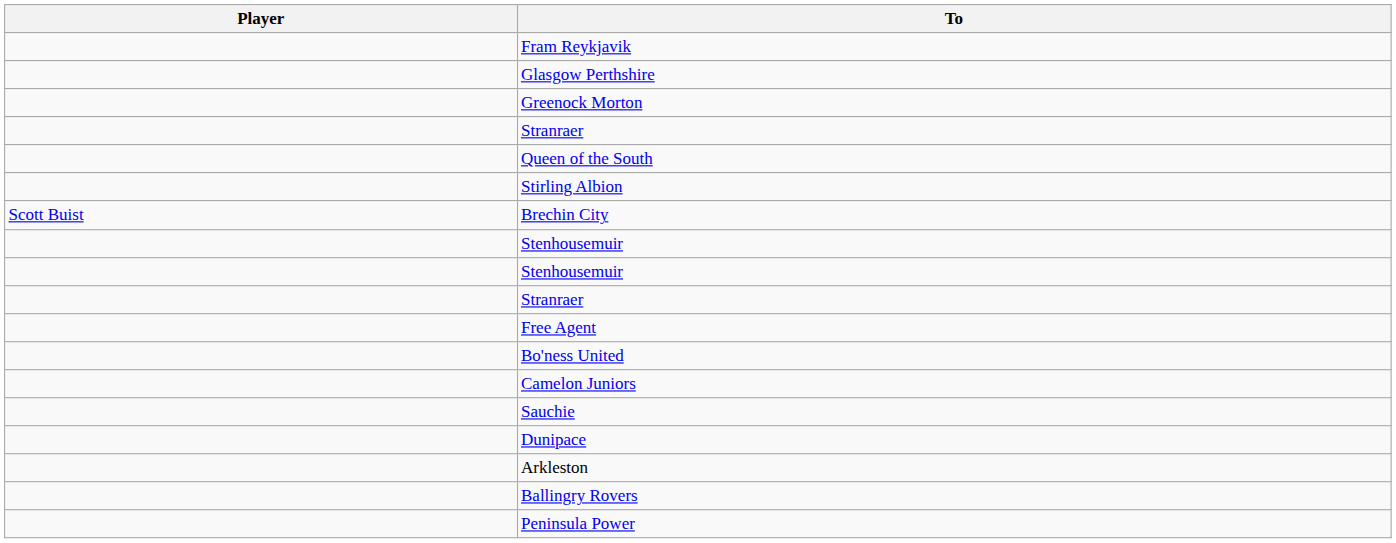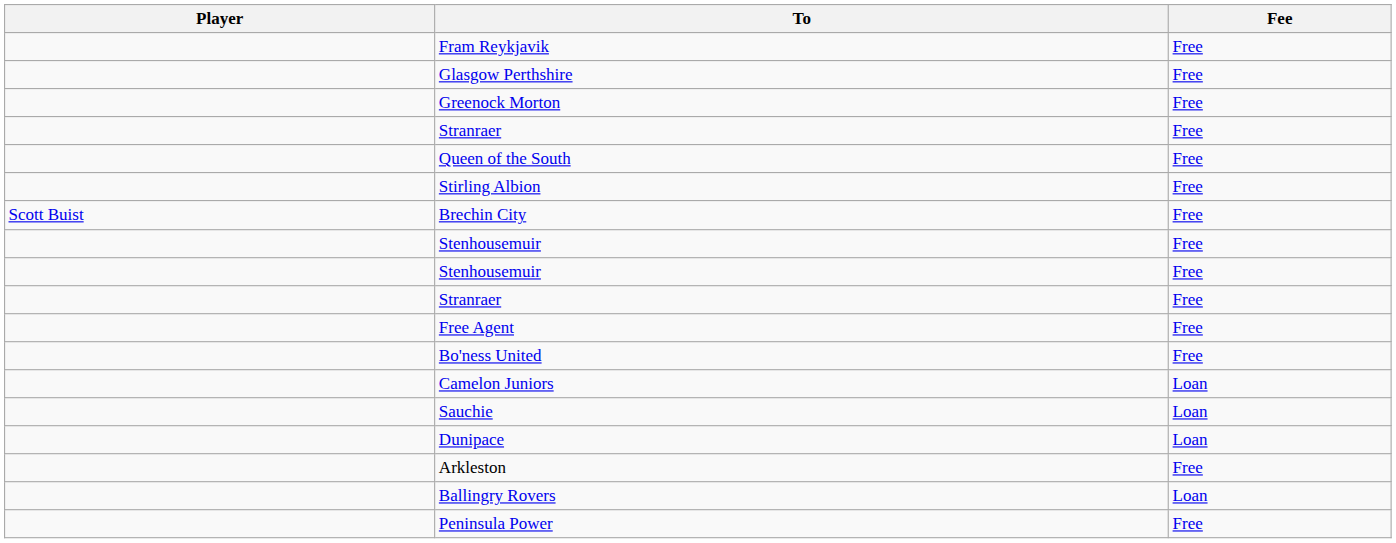 <table class="wikitable" style="text-align:center; font-size:95%;width:98%; text-align:left">
 <tr>
 <th>Player</th>
 <th>To</th>
+<th>Fee</th>
 </tr>
 <tr>
 <td> </td>
 <td> <a href='#'>Fram Reykjavik</a></td>
+<td><a href='#'>Free</a></td>
 </tr>
 <tr>
 <td> </td>
 <td> <a href='#'>Glasgow Perthshire</a></td>
+<td><a href='#'>Free</a></td>
 </tr>
 <tr>
 <td> </td>
 <td> <a href='#'>Greenock Morton</a></td>
+<td><a href='#'>Free</a></td>
 </tr>
 <tr>
 <td> </td>
 <td> <a href='#'>Stranraer</a></td>
+<td><a href='#'>Free</a></td>
 </tr>
 <tr>
 <td> </td>
 <td> <a href='#'>Queen of the South</a></td>
+<td><a href='#'>Free</a></td>
 </tr>
 <tr>
 <td> </td>
 <td> <a href='#'>Stirling Albion</a></td>
+<td><a href='#'>Free</a></td>
 </tr>
 <tr>
 <td> <a href='#'>Scott Buist</a></td>
 <td> <a href='#'>Brechin City</a></td>
+<td><a href='#'>Free</a></td>
 </tr>
 <tr>
 <td> </td>
 <td> <a href='#'>Stenhousemuir</a></td>
+<td><a href='#'>Free</a></td>
 </tr>
 <tr>
 <td> </td>
 <td> <a href='#'>Stenhousemuir</a></td>
+<td><a href='#'>Free</a></td>
 </tr>
 <tr>
 <td> </td>
 <td> <a href='#'>Stranraer</a></td>
+<td><a href='#'>Free</a></td>
 </tr>
 <tr>
 <td> </td>
 <td><a href='#'>Free Agent</a></td>
+<td><a href='#'>Free</a></td>
 </tr>
 <tr>
 <td> </td>
 <td> <a href='#'>Bo'ness United</a></td>
+<td><a href='#'>Free</a></td>
 </tr>
 <tr>
 <td> </td>
 <td> <a href='#'>Camelon Juniors</a></td>
+<td><a href='#'>Loan</a></td>
 </tr>
 <tr>
 <td> </td>
 <td> <a href='#'>Sauchie</a></td>
+<td><a href='#'>Loan</a></td>
 </tr>
 <tr>
 <td> </td>
 <td> <a href='#'>Dunipace</a></td>
+<td><a href='#'>Loan</a></td>
 </tr>
 <tr>
 <td> </td>
 <td> Arkleston</td>
+<td><a href='#'>Free</a></td>
 </tr>
 <tr>
 <td> </td>
 <td> <a href='#'>Ballingry Rovers</a></td>
+<td><a href='#'>Loan</a></td>
 </tr>
 <tr>
 <td> </td>
 <td> <a href='#'>Peninsula Power</a></td>
+<td><a href='#'>Free</a></td>
 </tr>
 </table>
